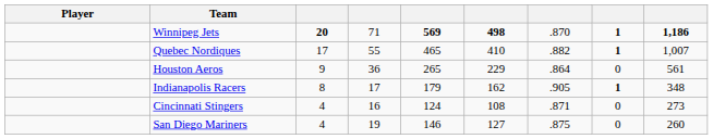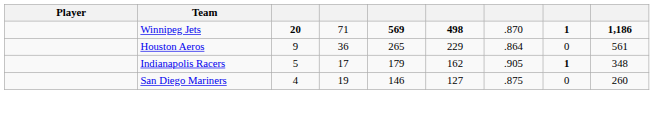 <table class="wikitable sortable" style="text-align:center">
 <tr>
 <th style="width:12em">Player</th>
 <th style="width:12em">Team</th>
 <th style="width:4em"></th>
 <th style="width:4em"></th>
 <th style="width:5em"></th>
 <th style="width:5em"></th>
 <th style="width:5em"></th>
 <th style="width:4em"></th>
 <th style="width:5em"></th>
 </tr>
 <tr>
 <td align=left></td>
 <td align=left><a href='#'>Winnipeg Jets</a></td>
 <td><strong>20</strong></td>
 <td>71</td>
 <td><strong>569</strong></td>
 <td><strong>498</strong></td>
 <td>.870</td>
 <td><strong>1</strong></td>
 <td><strong>1,186</strong></td>
 </tr>
 <tr>
 <td align=left></td>
-<td align=left><a href='#'>Quebec Nordiques</a></td>
-<td>17</td>
-<td>55</td>
-<td>465</td>
-<td>410</td>
-<td>.882</td>
-<td><strong>1</strong></td>
-<td>1,007</td>
-</tr>
-<tr>
-<td align=left></td>
 <td align=left><a href='#'>Houston Aeros</a></td>
 <td>9</td>
 <td>36</td>
 <td>265</td>
 <td>229</td>
 <td>.864</td>
 <td>0</td>
 <td>561</td>
 </tr>
 <tr>
 <td align=left></td>
 <td align=left><a href='#'>Indianapolis Racers</a></td>
-<td>8</td>
+<td>5</td>
 <td>17</td>
 <td>179</td>
 <td>162</td>
 <td>.905</td>
 <td><strong>1</strong></td>
 <td>348</td>
-</tr>
-<tr>
-<td align=left></td>
-<td align=left><a href='#'>Cincinnati Stingers</a></td>
-<td>4</td>
-<td>16</td>
-<td>124</td>
-<td>108</td>
-<td>.871</td>
-<td>0</td>
-<td>273</td>
 </tr>
 <tr>
 <td align=left></td>
 <td align=left><a href='#'>San Diego Mariners</a></td>
 <td>4</td>
 <td>19</td>
 <td>146</td>
 <td>127</td>
 <td>.875</td>
 <td>0</td>
 <td>260</td>
 </tr>
 </table>
